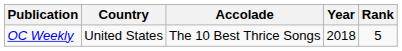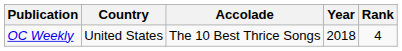 <table class="wikitable">
 <tr>
 <th>Publication</th>
 <th>Country</th>
 <th>Accolade</th>
 <th>Year</th>
 <th>Rank</th>
 </tr>
 <tr>
 <td><em><a href='#'>OC Weekly</a></em></td>
 <td>United States</td>
 <td>The 10 Best Thrice Songs</td>
 <td>2018</td>
-<td align="center">5</td>
+<td align="center">4</td>
 </tr>
 </table>
